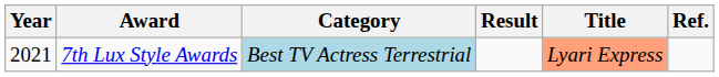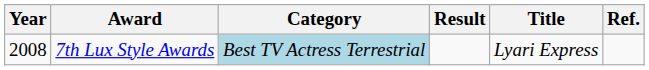 <table class="wikitable">
 <tr>
 <th>Year</th>
 <th>Award</th>
 <th>Category</th>
 <th>Result</th>
 <th>Title</th>
 <th>Ref.</th>
 </tr>
 <tr>
-<td>2021</td>
+<td>2008</td>
 <td><em><a href='#'>7th Lux Style Awards</a></em></td>
 <td style="background: lightblue;"><em>Best TV Actress Terrestrial</em></td>
 <td></td>
-<td style="background: lightsalmon;"><em>Lyari Express</em></td>
+<td><em>Lyari Express</em></td>
 <td></td>
 </tr>
 </table>
